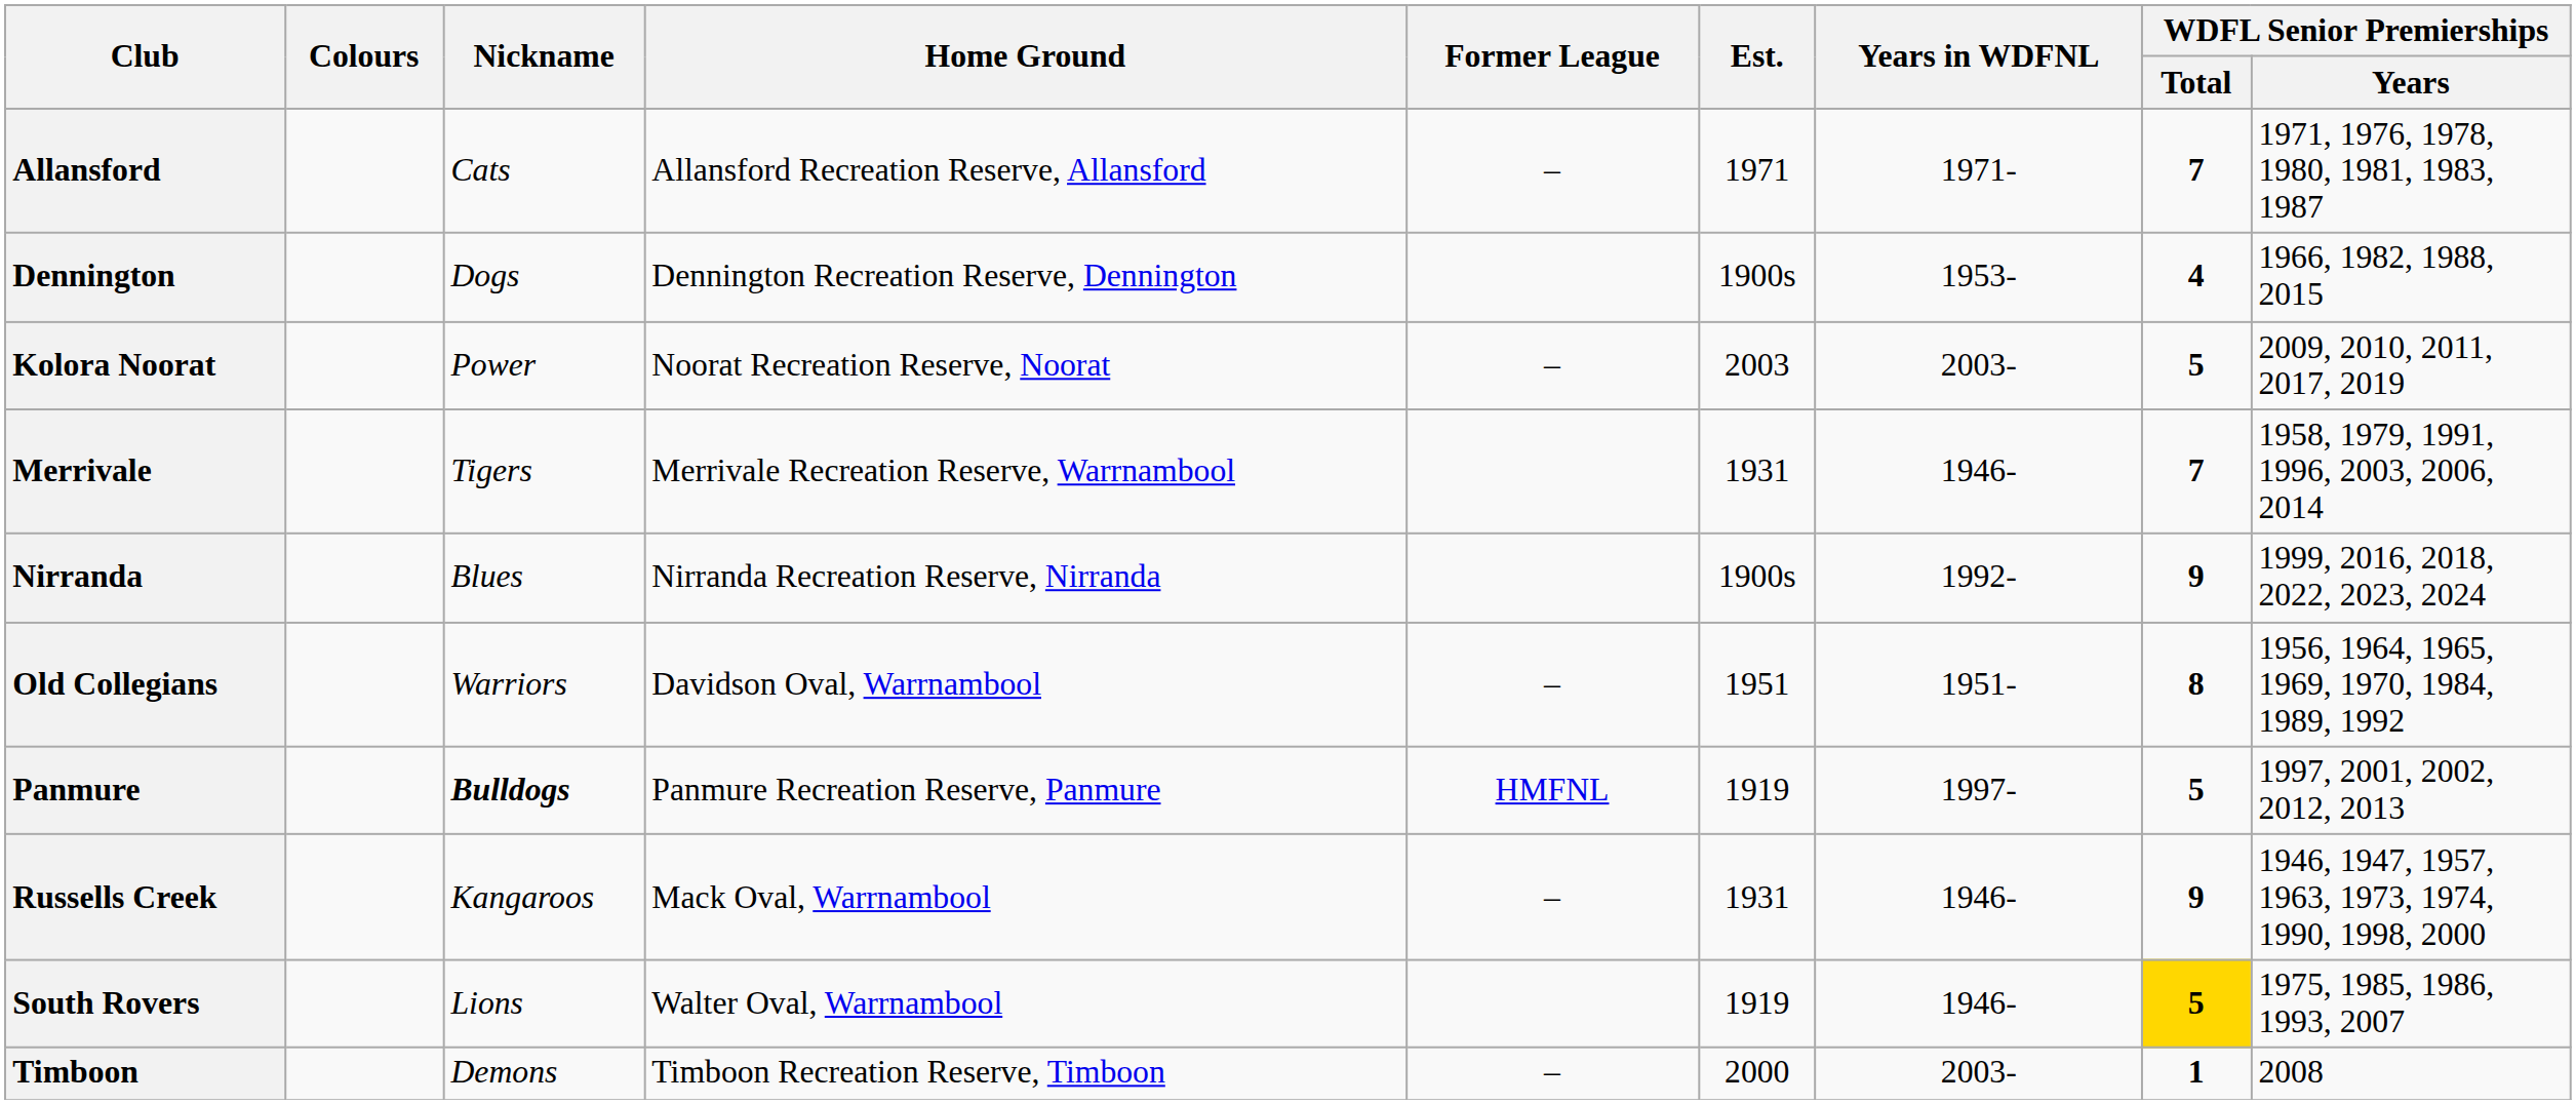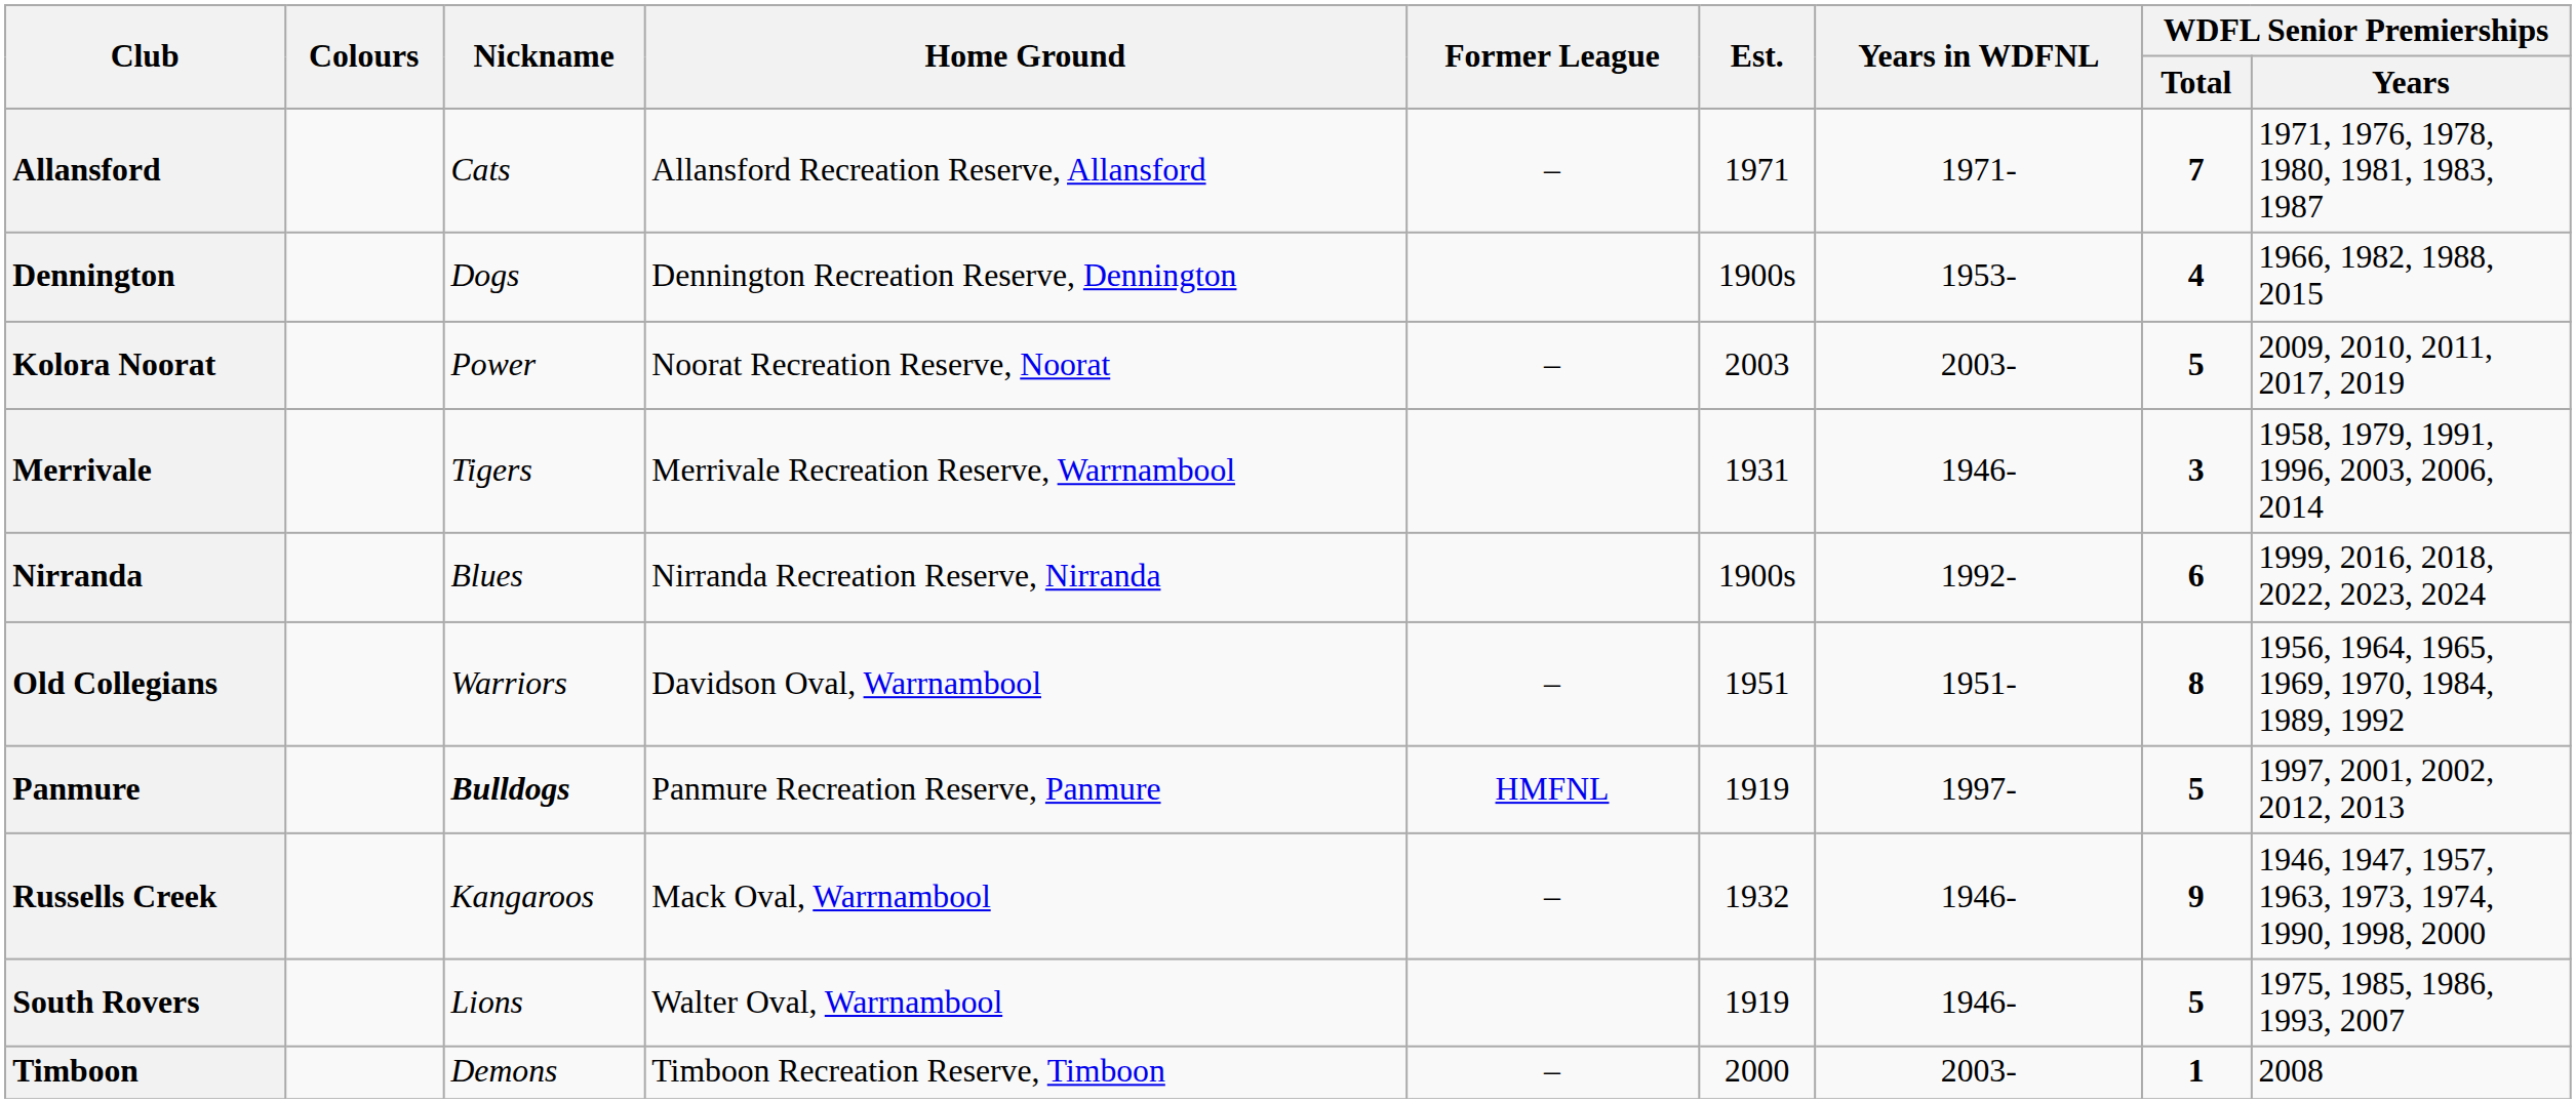 <table class="wikitable sortable" style="width:100%">
 <tr>
 <th rowspan="2">Club</th>
 <th rowspan="2">Colours</th>
 <th rowspan="2">Nickname</th>
 <th rowspan="2">Home Ground</th>
 <th rowspan="2">Former League</th>
 <th rowspan="2">Est.</th>
 <th rowspan="2">Years in WDFNL</th>
 <th colspan="2">WDFL Senior Premierships</th>
 </tr>
 <tr>
 <th>Total</th>
 <th style="width:150px;">Years</th>
 </tr>
 <tr>
 <th style="text-align:left">Allansford </th>
 <td style="text-align:center;"></td>
 <td><em>Cats</em></td>
 <td>Allansford Recreation Reserve, <a href='#'>Allansford</a></td>
 <td style="text-align:center;">–</td>
 <td style="text-align:center;">1971</td>
 <td style="text-align:center;">1971-</td>
 <td style="text-align:center;"><strong>7</strong></td>
 <td>1971, 1976, 1978, 1980, 1981, 1983, 1987</td>
 </tr>
 <tr>
 <th style="text-align:left">Dennington</th>
 <td style="text-align:center;"></td>
 <td><em>Dogs</em></td>
 <td>Dennington Recreation Reserve, <a href='#'>Dennington</a></td>
 <td style="text-align:center;"></td>
 <td style="text-align:center;">1900s</td>
 <td style="text-align:center;">1953-</td>
 <td style="text-align:center;"><strong>4</strong></td>
 <td>1966, 1982, 1988, 2015</td>
 </tr>
 <tr>
 <th style="text-align:left">Kolora Noorat</th>
 <td style="text-align:center;"></td>
 <td><em>Power</em></td>
 <td>Noorat Recreation Reserve, <a href='#'>Noorat</a></td>
 <td style="text-align:center;">–</td>
 <td style="text-align:center;">2003</td>
 <td style="text-align:center;">2003-</td>
 <td style="text-align:center;"><strong>5</strong></td>
 <td>2009, 2010, 2011, 2017, 2019</td>
 </tr>
 <tr>
 <th style="text-align:left">Merrivale</th>
 <td style="text-align:center;"></td>
 <td><em>Tigers</em></td>
 <td>Merrivale Recreation Reserve, <a href='#'>Warrnambool</a></td>
 <td style="text-align:center;"></td>
 <td style="text-align:center;">1931</td>
 <td style="text-align:center;">1946-</td>
-<td style="text-align:center;"><strong>7</strong></td>
+<td style="text-align:center;"><strong>3</strong></td>
 <td>1958, 1979, 1991, 1996, 2003, 2006, 2014</td>
 </tr>
 <tr>
 <th style="text-align:left">Nirranda</th>
 <td style="text-align:center;"></td>
 <td><em>Blues</em></td>
 <td>Nirranda Recreation Reserve, <a href='#'>Nirranda</a></td>
 <td style="text-align:center;"></td>
 <td style="text-align:center;">1900s</td>
 <td style="text-align:center;">1992-</td>
-<td style="text-align:center;"><strong>9</strong></td>
+<td style="text-align:center;"><strong>6</strong></td>
 <td>1999, 2016, 2018, 2022, 2023, 2024</td>
 </tr>
 <tr>
 <th style="text-align:left">Old Collegians</th>
 <td style="text-align:center;"></td>
 <td><em>Warriors</em></td>
 <td>Davidson Oval, <a href='#'>Warrnambool</a></td>
 <td style="text-align:center;">–</td>
 <td style="text-align:center;">1951</td>
 <td style="text-align:center;">1951-</td>
 <td style="text-align:center;"><strong>8</strong></td>
 <td>1956, 1964, 1965, 1969, 1970, 1984, 1989, 1992</td>
 </tr>
 <tr>
 <th style="text-align:left">Panmure</th>
 <td style="text-align:center;"></td>
 <td><strong><em>Bulldogs</em></strong></td>
 <td>Panmure Recreation Reserve, <a href='#'>Panmure</a></td>
 <td style="text-align:center;"><a href='#'>HMFNL</a></td>
 <td style="text-align:center;">1919</td>
 <td style="text-align:center;">1997-</td>
 <td style="text-align:center;"><strong>5</strong></td>
 <td>1997, 2001, 2002, 2012, 2013</td>
 </tr>
 <tr>
 <th style="text-align:left">Russells Creek</th>
 <td style="text-align:center;"></td>
 <td><em>Kangaroos</em></td>
 <td>Mack Oval, <a href='#'>Warrnambool</a></td>
 <td style="text-align:center;">–</td>
-<td style="text-align:center;">1931</td>
+<td style="text-align:center;">1932</td>
 <td style="text-align:center;">1946-</td>
 <td style="text-align:center;"><strong>9</strong></td>
 <td>1946, 1947, 1957, 1963, 1973, 1974, 1990, 1998, 2000</td>
 </tr>
 <tr>
 <th style="text-align:left">South Rovers</th>
 <td style="text-align:center;"></td>
 <td><em>Lions</em></td>
 <td>Walter Oval, <a href='#'>Warrnambool</a></td>
 <td style="text-align:center;"></td>
 <td style="text-align:center;">1919</td>
 <td style="text-align:center;">1946-</td>
-<td style="background: gold; text-align:center;"><strong>5</strong></td>
+<td style="text-align:center;"><strong>5</strong></td>
 <td>1975, 1985, 1986, 1993, 2007</td>
 </tr>
 <tr>
 <th style="text-align:left">Timboon</th>
 <td style="text-align:center;"></td>
 <td><em>Demons</em></td>
 <td>Timboon Recreation Reserve, <a href='#'>Timboon</a></td>
 <td style="text-align:center;">–</td>
 <td style="text-align:center;">2000</td>
 <td style="text-align:center;">2003-</td>
 <td style="text-align:center;"><strong>1</strong></td>
 <td>2008</td>
 </tr>
 </table>
